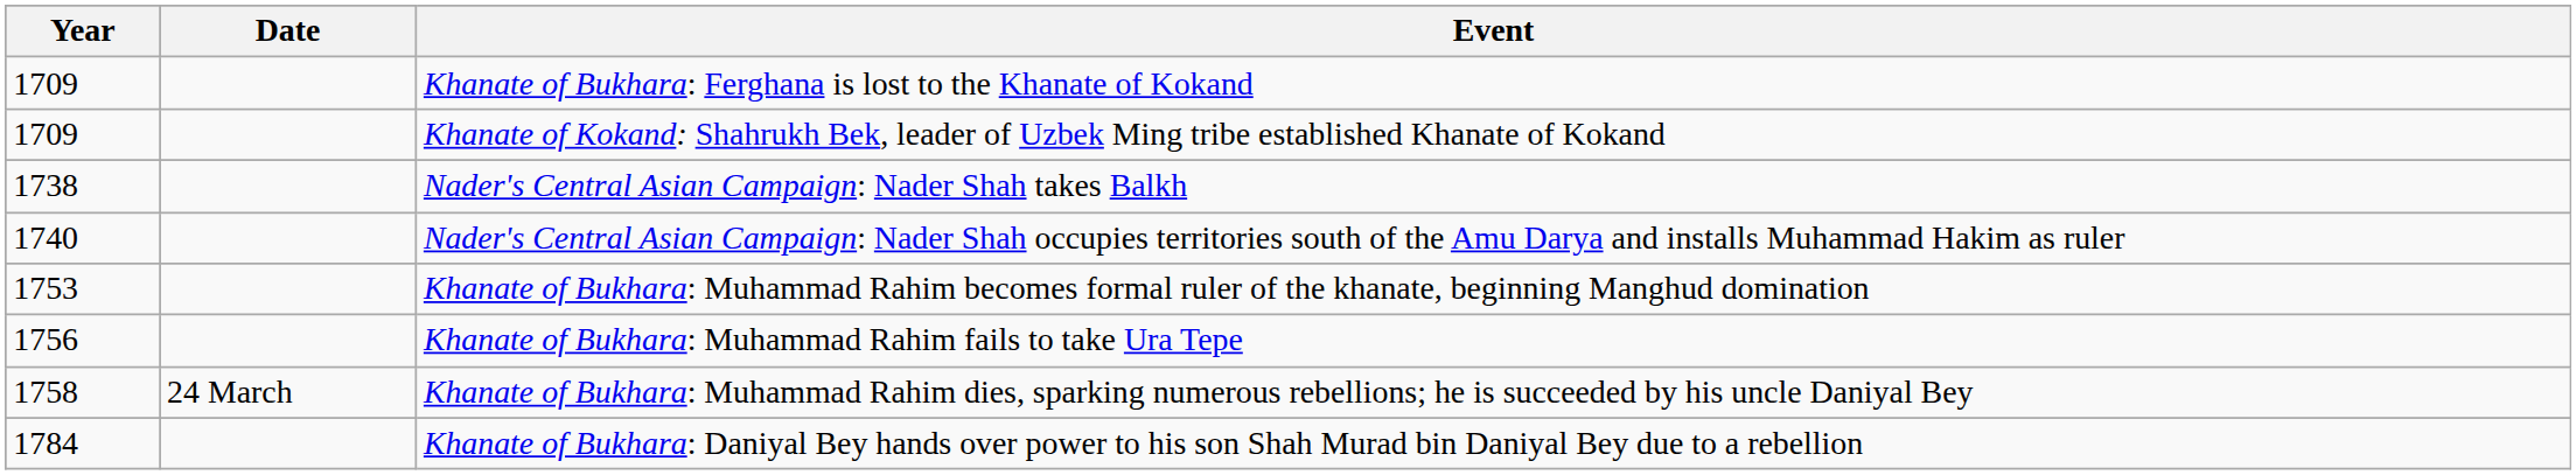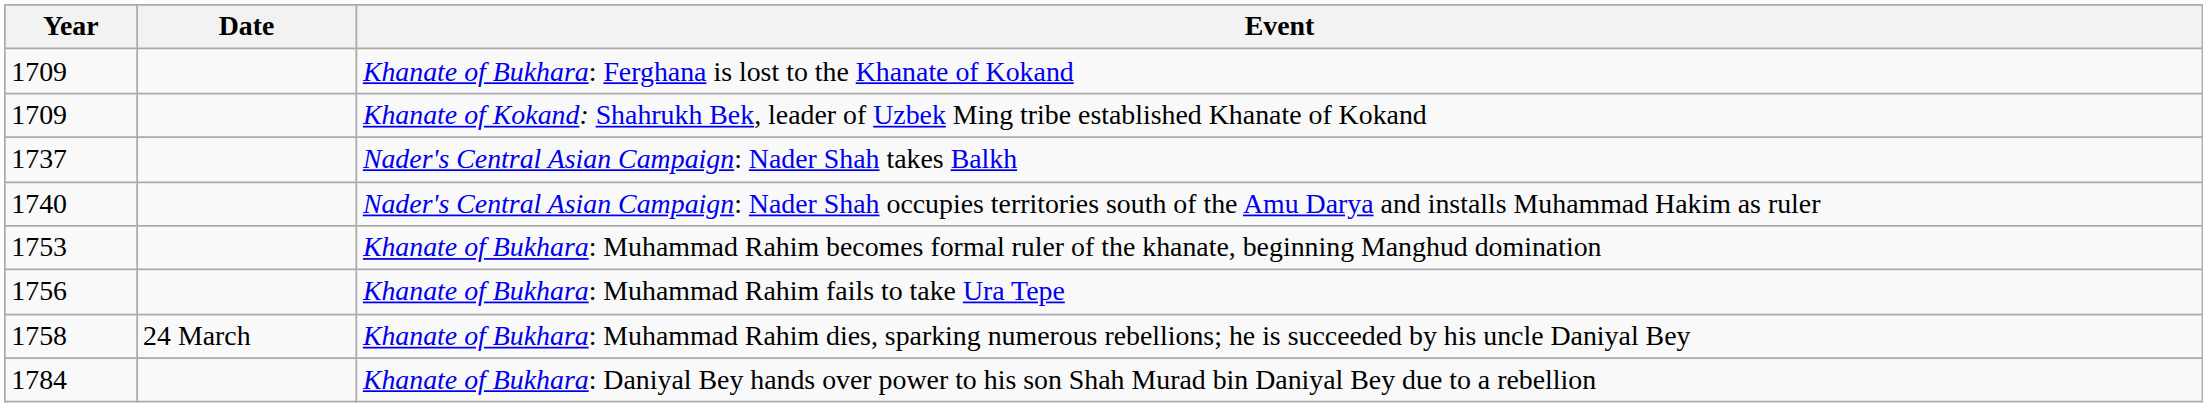 <table class="wikitable" style="width:100%;">
 <tr>
 <th style="width:6%">Year</th>
 <th style="width:10%">Date</th>
 <th>Event</th>
 </tr>
 <tr>
 <td>1709</td>
 <td></td>
 <td><em><a href='#'>Khanate of Bukhara</a></em>: <a href='#'>Ferghana</a> is lost to the <a href='#'>Khanate of Kokand</a></td>
 </tr>
 <tr>
 <td>1709</td>
 <td></td>
 <td><em><a href='#'>Khanate of Kokand</a>:</em> <a href='#'>Shahrukh Bek</a>, leader of <a href='#'>Uzbek</a> Ming tribe established Khanate of Kokand</td>
 </tr>
 <tr>
-<td>1738</td>
+<td>1737</td>
 <td></td>
 <td><em><a href='#'>Nader's Central Asian Campaign</a></em>: <a href='#'>Nader Shah</a> takes <a href='#'>Balkh</a></td>
 </tr>
 <tr>
 <td>1740</td>
 <td></td>
 <td><em><a href='#'>Nader's Central Asian Campaign</a></em>: <a href='#'>Nader Shah</a> occupies territories south of the <a href='#'>Amu Darya</a> and installs Muhammad Hakim as ruler</td>
 </tr>
 <tr>
 <td>1753</td>
 <td></td>
 <td><em><a href='#'>Khanate of Bukhara</a></em>: Muhammad Rahim becomes formal ruler of the khanate, beginning Manghud domination</td>
 </tr>
 <tr>
 <td>1756</td>
 <td></td>
 <td><em><a href='#'>Khanate of Bukhara</a></em>: Muhammad Rahim fails to take <a href='#'>Ura Tepe</a></td>
 </tr>
 <tr>
 <td>1758</td>
 <td>24 March</td>
 <td><em><a href='#'>Khanate of Bukhara</a></em>: Muhammad Rahim dies, sparking numerous rebellions; he is succeeded by his uncle Daniyal Bey</td>
 </tr>
 <tr>
 <td>1784</td>
 <td></td>
 <td><em><a href='#'>Khanate of Bukhara</a></em>: Daniyal Bey hands over power to his son Shah Murad bin Daniyal Bey due to a rebellion</td>
 </tr>
 </table>
